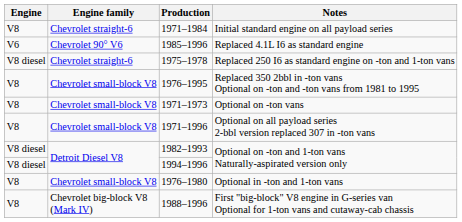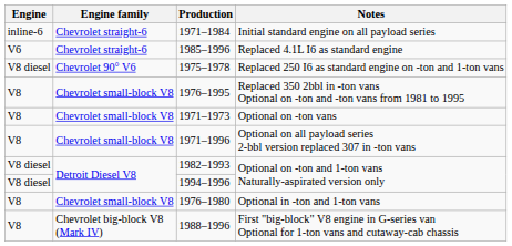 <table class="wikitable">
 <tr>
 <th>Engine</th>
 <th>Engine family</th>
 <th>Production</th>
 <th>Notes</th>
 </tr>
 <tr>
-<td> V8</td>
+<td> inline-6</td>
 <td><a href='#'>Chevrolet straight-6</a></td>
 <td>1971–1984</td>
 <td>Initial standard engine on all payload series</td>
 </tr>
 <tr>
 <td> V6</td>
-<td><a href='#'>Chevrolet 90° V6</a></td>
+<td><a href='#'>Chevrolet straight-6</a></td>
 <td>1985–1996</td>
 <td>Replaced 4.1L I6 as standard engine</td>
 </tr>
 <tr>
 <td> V8 diesel</td>
-<td><a href='#'>Chevrolet straight-6</a></td>
+<td><a href='#'>Chevrolet 90° V6</a></td>
 <td>1975–1978</td>
 <td>Replaced 250 I6 as standard engine on -ton and 1-ton vans</td>
 </tr>
 <tr>
 <td> V8</td>
 <td><a href='#'>Chevrolet small-block V8</a></td>
 <td>1976–1995</td>
 <td>Replaced 350 2bbl in -ton vans<br>Optional on -ton and -ton vans from 1981 to 1995</td>
 </tr>
 <tr>
 <td> V8</td>
 <td><a href='#'>Chevrolet small-block V8</a></td>
 <td>1971–1973</td>
 <td>Optional on -ton vans</td>
 </tr>
 <tr>
 <td> V8</td>
 <td><a href='#'>Chevrolet small-block V8</a></td>
 <td>1971–1996</td>
 <td>Optional on all payload series<br>2-bbl version replaced 307 in -ton vans</td>
 </tr>
 <tr>
 <td> V8 diesel</td>
 <td rowspan="2"><a href='#'>Detroit Diesel V8</a></td>
 <td>1982–1993</td>
 <td rowspan="2">Optional on -ton and 1-ton vans<br>Naturally-aspirated version only</td>
 </tr>
 <tr>
 <td> V8 diesel</td>
 <td>1994–1996</td>
 </tr>
 <tr>
 <td> V8</td>
 <td><a href='#'>Chevrolet small-block V8</a></td>
 <td>1976–1980</td>
 <td>Optional in -ton and 1-ton vans</td>
 </tr>
 <tr>
 <td> V8</td>
 <td>Chevrolet big-block V8<br>(<a href='#'>Mark IV</a>)</td>
 <td>1988–1996</td>
 <td>First "big-block" V8 engine in G-series van<br>Optional for 1-ton vans and cutaway-cab chassis</td>
 </tr>
 </table>
